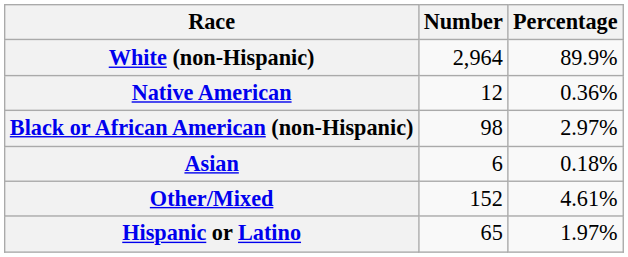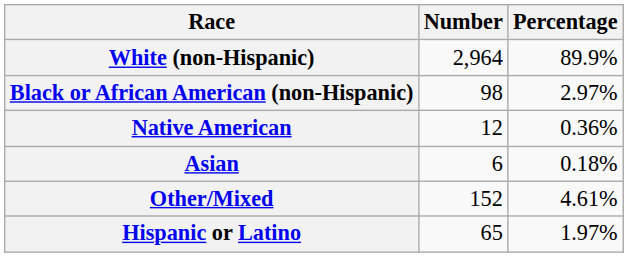 <table class="wikitable" style="text-align:right">
 <tr>
 <th scope="col">Race</th>
 <th scope="col">Number</th>
 <th scope="col">Percentage</th>
 </tr>
 <tr>
 <th scope="row"><a href='#'>White</a> (non-Hispanic)</th>
 <td>2,964</td>
 <td>89.9%</td>
 </tr>
 <tr>
+<th scope="row"><a href='#'>Black or African American</a> (non-Hispanic)</th>
+<td>98</td>
+<td>2.97%</td>
+</tr>
+<tr>
 <th scope="row"><a href='#'>Native American</a></th>
 <td>12</td>
 <td>0.36%</td>
-</tr>
-<tr>
-<th scope="row"><a href='#'>Black or African American</a> (non-Hispanic)</th>
-<td>98</td>
-<td>2.97%</td>
 </tr>
 <tr>
 <th scope="row"><a href='#'>Asian</a></th>
 <td>6</td>
 <td>0.18%</td>
 </tr>
 <tr>
 <th scope="row"><a href='#'>Other/Mixed</a></th>
 <td>152</td>
 <td>4.61%</td>
 </tr>
 <tr>
 <th scope="row"><a href='#'>Hispanic</a> or <a href='#'>Latino</a></th>
 <td>65</td>
 <td>1.97%</td>
 </tr>
 </table>
